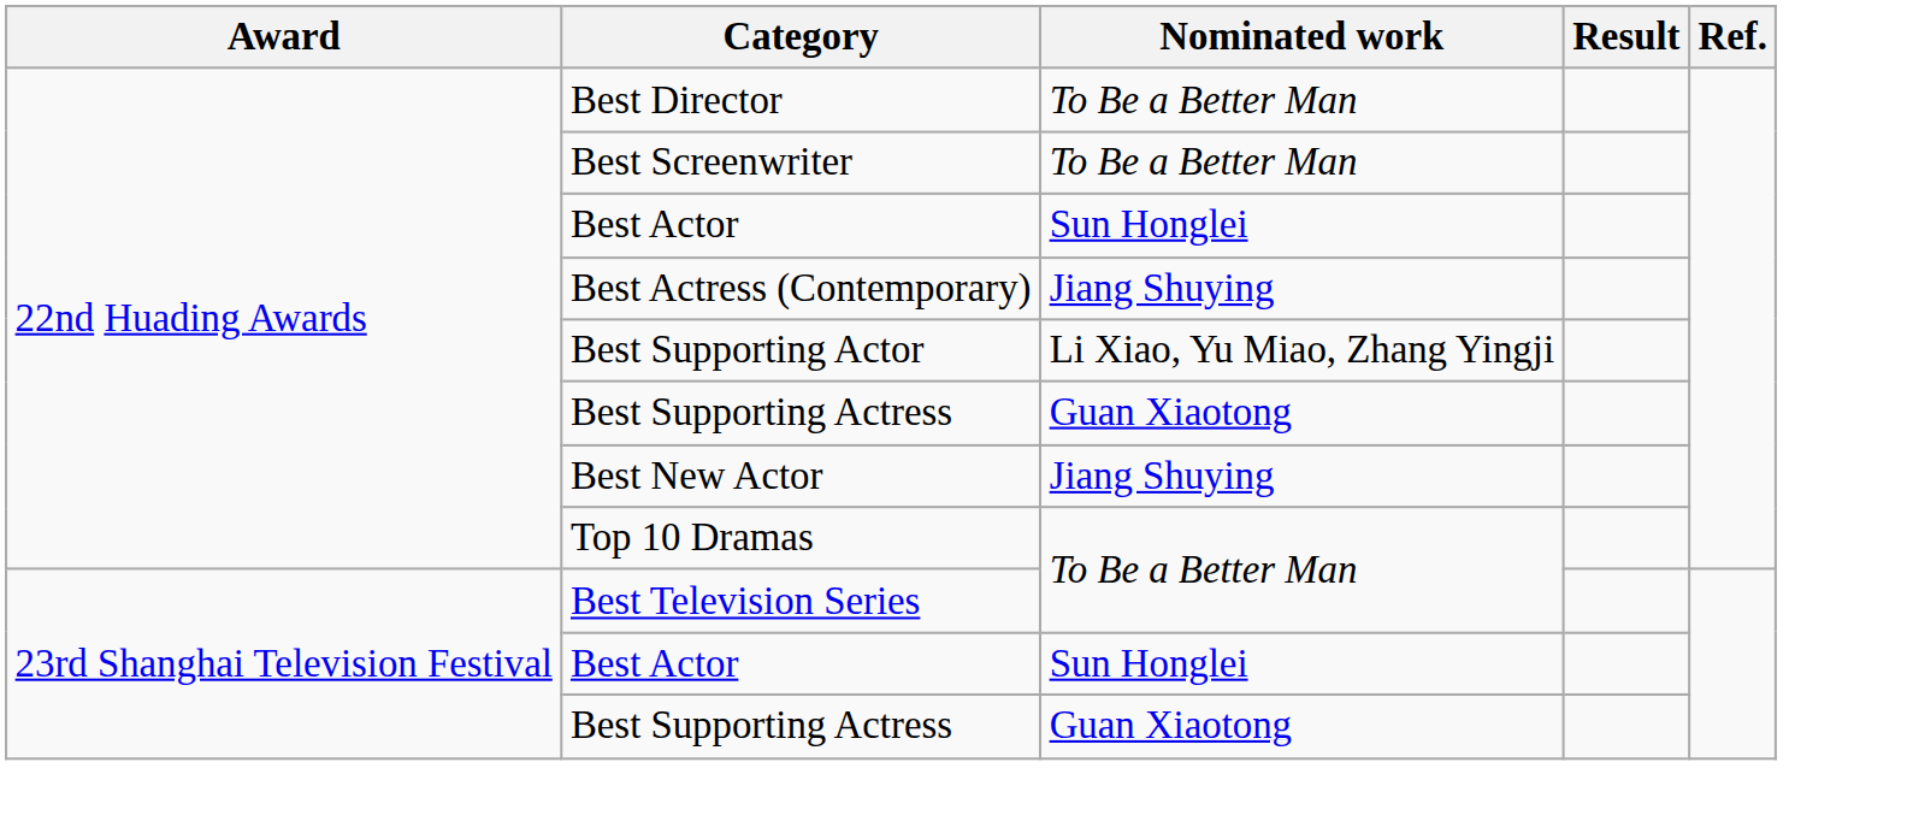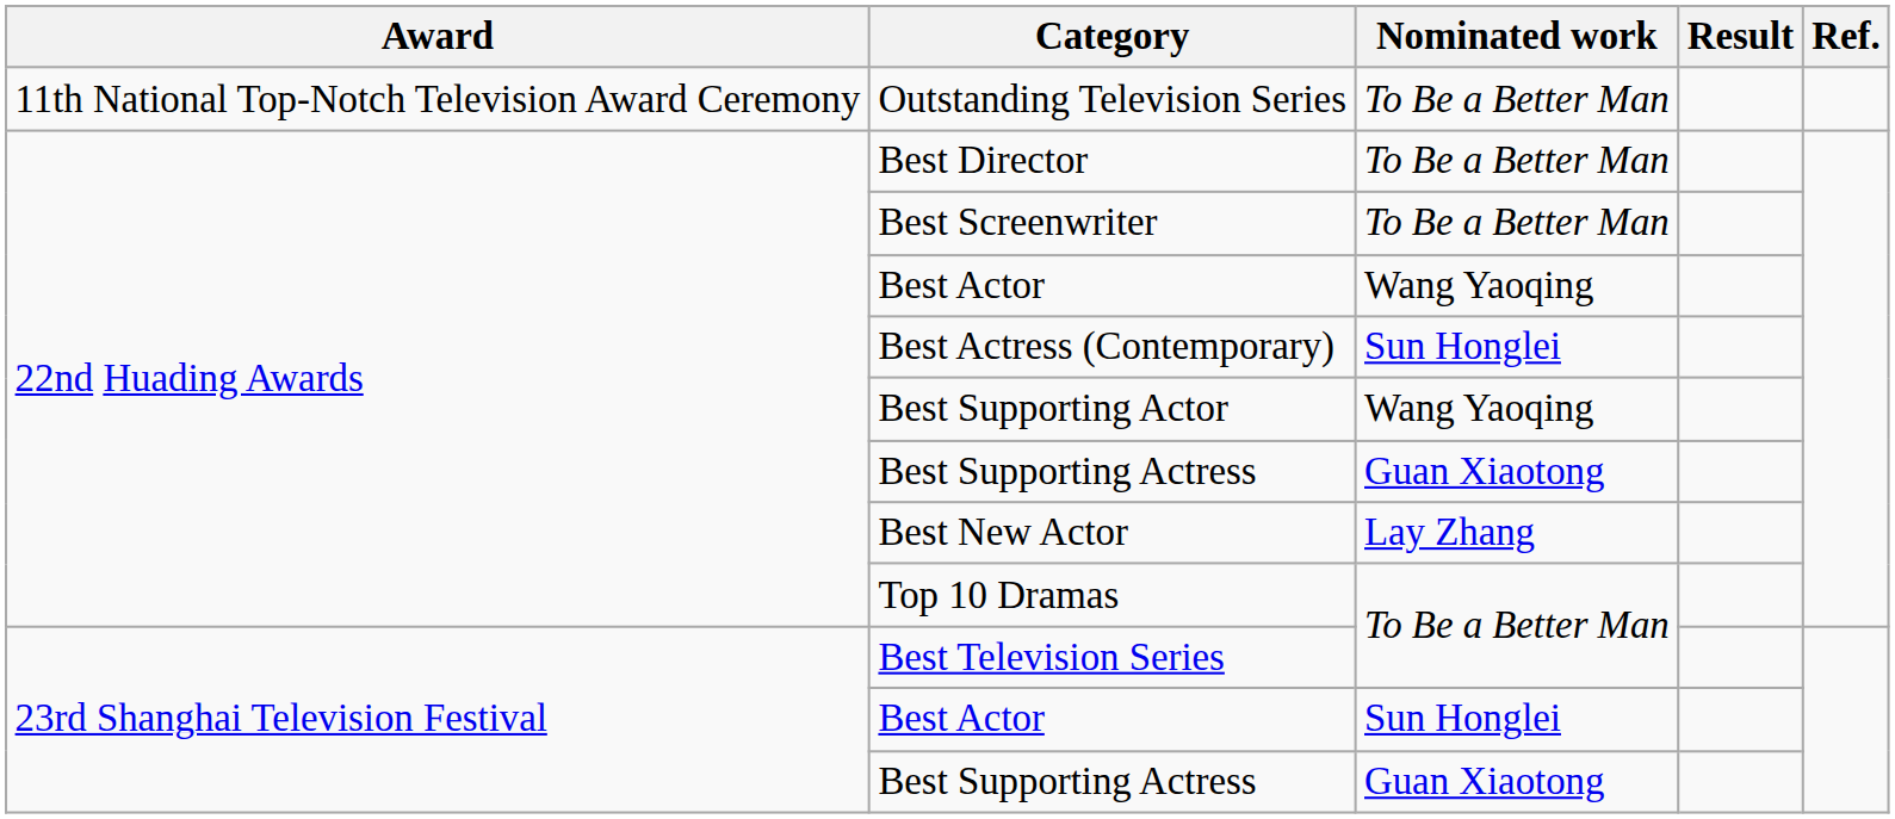 <table class="wikitable">
 <tr>
 <th>Award</th>
 <th>Category</th>
 <th>Nominated work</th>
 <th>Result</th>
 <th>Ref.</th>
+</tr>
+<tr>
+<td>11th National Top-Notch Television Award Ceremony</td>
+<td>Outstanding Television Series</td>
+<td><em>To Be a Better Man</em></td>
+<td></td>
+<td></td>
 </tr>
 <tr>
 <td rowspan=8><a href='#'>22nd</a> <a href='#'>Huading Awards</a></td>
 <td>Best Director</td>
 <td><em>To Be a Better Man</em></td>
 <td></td>
 <td rowspan=8></td>
 </tr>
 <tr>
 <td>Best Screenwriter</td>
 <td><em>To Be a Better Man</em></td>
 <td></td>
 </tr>
 <tr>
 <td>Best Actor</td>
+<td>Wang Yaoqing</td>
+<td></td>
+</tr>
+<tr>
+<td>Best Actress (Contemporary)</td>
 <td><a href='#'>Sun Honglei</a></td>
 <td></td>
 </tr>
 <tr>
-<td>Best Actress (Contemporary)</td>
-<td><a href='#'>Jiang Shuying</a></td>
-<td></td>
-</tr>
-<tr>
 <td>Best Supporting Actor</td>
-<td>Li Xiao, Yu Miao, Zhang Yingji</td>
+<td>Wang Yaoqing</td>
 <td></td>
 </tr>
 <tr>
 <td>Best Supporting Actress</td>
 <td><a href='#'>Guan Xiaotong</a></td>
 <td></td>
 </tr>
 <tr>
 <td>Best New Actor</td>
-<td><a href='#'>Jiang Shuying</a></td>
+<td><a href='#'>Lay Zhang</a></td>
 <td></td>
 </tr>
 <tr>
 <td>Top 10 Dramas</td>
 <td rowspan=2><em>To Be a Better Man</em></td>
 <td></td>
 </tr>
 <tr>
 <td rowspan=3><a href='#'>23rd Shanghai Television Festival</a></td>
 <td><a href='#'>Best Television Series</a></td>
 <td></td>
 <td rowspan=3></td>
 </tr>
 <tr>
 <td><a href='#'>Best Actor</a></td>
 <td><a href='#'>Sun Honglei</a></td>
 <td></td>
 </tr>
 <tr>
 <td>Best Supporting Actress</td>
 <td><a href='#'>Guan Xiaotong</a></td>
 <td></td>
 </tr>
 </table>
